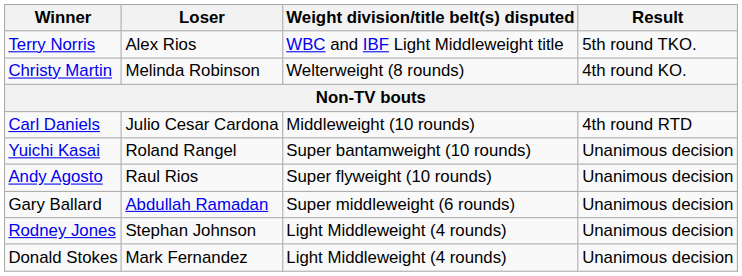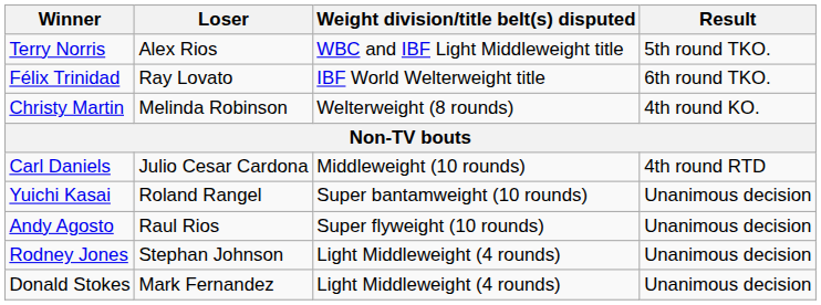 <table class=wikitable>
 <tr>
 <th>Winner</th>
 <th>Loser</th>
 <th>Weight division/title belt(s) disputed</th>
 <th>Result</th>
 </tr>
 <tr>
 <td> <a href='#'>Terry Norris</a></td>
 <td> Alex Rios</td>
 <td><a href='#'>WBC</a> and <a href='#'>IBF</a> Light Middleweight title</td>
 <td>5th round TKO.</td>
+</tr>
+<tr>
+<td> <a href='#'>Félix Trinidad</a></td>
+<td> Ray Lovato</td>
+<td><a href='#'>IBF</a> World Welterweight title</td>
+<td>6th round TKO.</td>
 </tr>
 <tr>
 <td> <a href='#'>Christy Martin</a></td>
 <td> Melinda Robinson</td>
 <td>Welterweight (8 rounds)</td>
 <td>4th round KO.</td>
 </tr>
 <tr>
 <th colspan=4>Non-TV bouts</th>
 </tr>
 <tr>
 <td> <a href='#'>Carl Daniels</a></td>
 <td> Julio Cesar Cardona</td>
 <td>Middleweight (10 rounds)</td>
 <td>4th round RTD</td>
 </tr>
 <tr>
 <td> <a href='#'>Yuichi Kasai</a></td>
 <td> Roland Rangel</td>
 <td>Super bantamweight (10 rounds)</td>
 <td>Unanimous decision</td>
 </tr>
 <tr>
 <td> <a href='#'>Andy Agosto</a></td>
 <td> Raul Rios</td>
 <td>Super flyweight (10 rounds)</td>
 <td>Unanimous decision</td>
 </tr>
 <tr>
-<td> Gary Ballard</td>
-<td> <a href='#'>Abdullah Ramadan</a></td>
-<td>Super middleweight (6 rounds)</td>
-<td>Unanimous decision</td>
-</tr>
-<tr>
 <td> <a href='#'>Rodney Jones</a></td>
 <td> Stephan Johnson</td>
 <td>Light Middleweight (4 rounds)</td>
 <td>Unanimous decision</td>
 </tr>
 <tr>
 <td> Donald Stokes</td>
 <td> Mark Fernandez</td>
 <td>Light Middleweight (4 rounds)</td>
 <td>Unanimous decision</td>
 </tr>
 </table>
